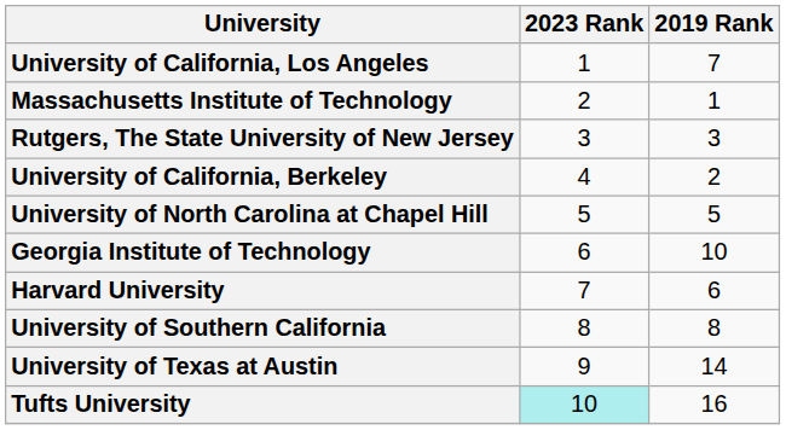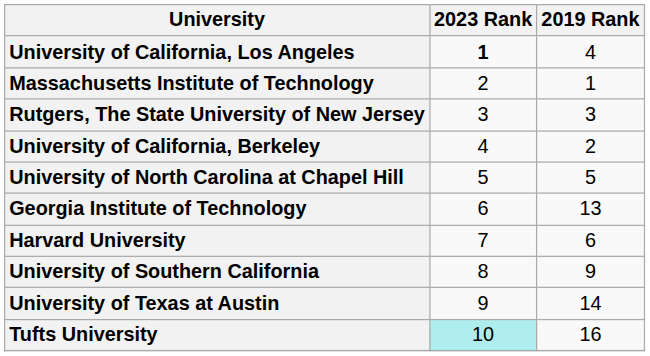 <table class="wikitable sortable" style="text-align:center">
 <tr>
 <th scope="col">University<br></th>
 <th scope="col">2023 Rank</th>
 <th>2019 Rank</th>
 </tr>
 <tr>
 <th scope="row" style="text-align:left">University of California, Los Angeles</th>
-<td>1</td>
-<td>7</td>
+<td><strong>1</strong></td>
+<td>4</td>
 </tr>
 <tr>
 <th scope="row" style="text-align:left">Massachusetts Institute of Technology</th>
 <td>2</td>
 <td>1</td>
 </tr>
 <tr>
 <th scope="row" style="text-align:left">Rutgers, The State University of New Jersey</th>
 <td>3</td>
 <td>3</td>
 </tr>
 <tr>
 <th scope="row" style="text-align:left">University of California, Berkeley</th>
 <td>4</td>
 <td>2</td>
 </tr>
 <tr>
 <th scope="row" style="text-align:left">University of North Carolina at Chapel Hill</th>
 <td>5</td>
 <td>5</td>
 </tr>
 <tr>
 <th scope="row" style="text-align:left">Georgia Institute of Technology</th>
 <td>6</td>
-<td>10</td>
+<td>13</td>
 </tr>
 <tr>
 <th scope="row" style="text-align:left">Harvard University</th>
 <td>7</td>
 <td>6</td>
 </tr>
 <tr>
 <th scope="row" style="text-align:left">University of Southern California</th>
 <td>8</td>
-<td>8</td>
+<td>9</td>
 </tr>
 <tr>
 <th scope="row" style="text-align:left">University of Texas at Austin</th>
 <td>9</td>
 <td>14</td>
 </tr>
 <tr>
 <th scope="row" style="text-align:left">Tufts University</th>
 <td style="background: paleturquoise;">10</td>
 <td>16</td>
 </tr>
 <tr>
 </tr>
 </table>
